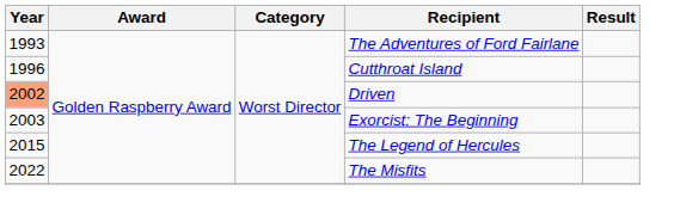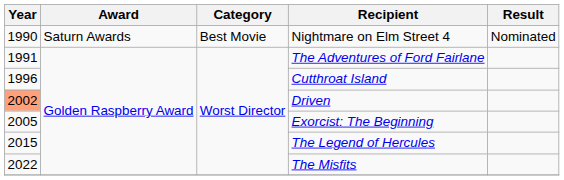 <table class="wikitable">
 <tr>
 <th>Year</th>
 <th>Award</th>
 <th>Category</th>
 <th>Recipient</th>
 <th>Result</th>
 </tr>
 <tr>
-<td>1993</td>
+<td>1990</td>
+<td>Saturn Awards</td>
+<td>Best Movie</td>
+<td>Nightmare on Elm Street 4</td>
+<td>Nominated</td>
+</tr>
+<tr>
+<td>1991</td>
 <td rowspan="6"><a href='#'>Golden Raspberry Award</a></td>
 <td rowspan="6"><a href='#'>Worst Director</a></td>
 <td><em><a href='#'>The Adventures of Ford Fairlane</a></em></td>
 <td></td>
 </tr>
 <tr>
 <td>1996</td>
 <td><em><a href='#'>Cutthroat Island</a></em></td>
 <td></td>
 </tr>
 <tr>
 <td style="background: lightsalmon;">2002</td>
 <td><em><a href='#'>Driven</a></em></td>
 <td></td>
 </tr>
 <tr>
-<td>2003</td>
+<td>2005</td>
 <td><em><a href='#'>Exorcist: The Beginning</a></em></td>
 <td></td>
 </tr>
 <tr>
 <td>2015</td>
 <td><em><a href='#'>The Legend of Hercules</a></em></td>
 <td></td>
 </tr>
 <tr>
 <td>2022</td>
 <td><em><a href='#'>The Misfits</a></em></td>
 <td></td>
 </tr>
 <tr>
 </tr>
 </table>
